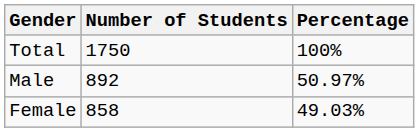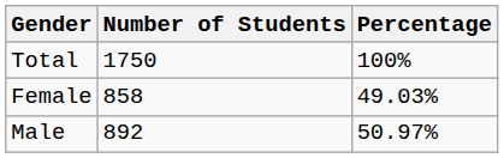 <table class="wikitable">
 <tr>
 <th>Gender</th>
 <th>Number of Students</th>
 <th>Percentage</th>
 </tr>
 <tr>
 <td>Total</td>
 <td>1750</td>
 <td>100%</td>
 </tr>
 <tr>
+<td>Female</td>
+<td>858</td>
+<td>49.03%</td>
+</tr>
+<tr>
 <td>Male</td>
 <td>892</td>
 <td>50.97%</td>
 </tr>
-<tr>
-<td>Female</td>
-<td>858</td>
-<td>49.03%</td>
-</tr>
 </table>
